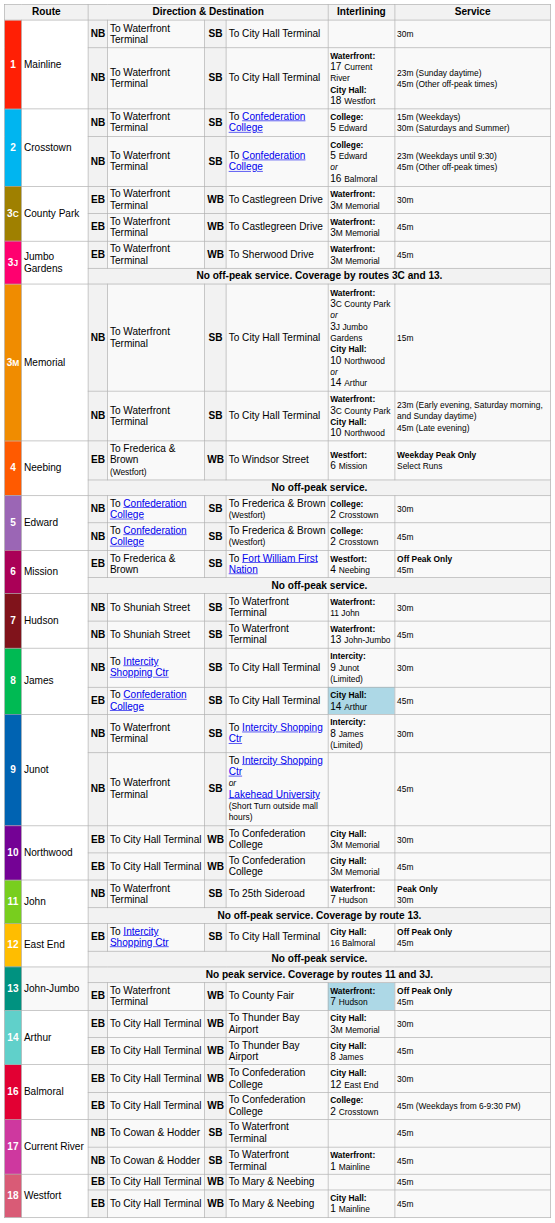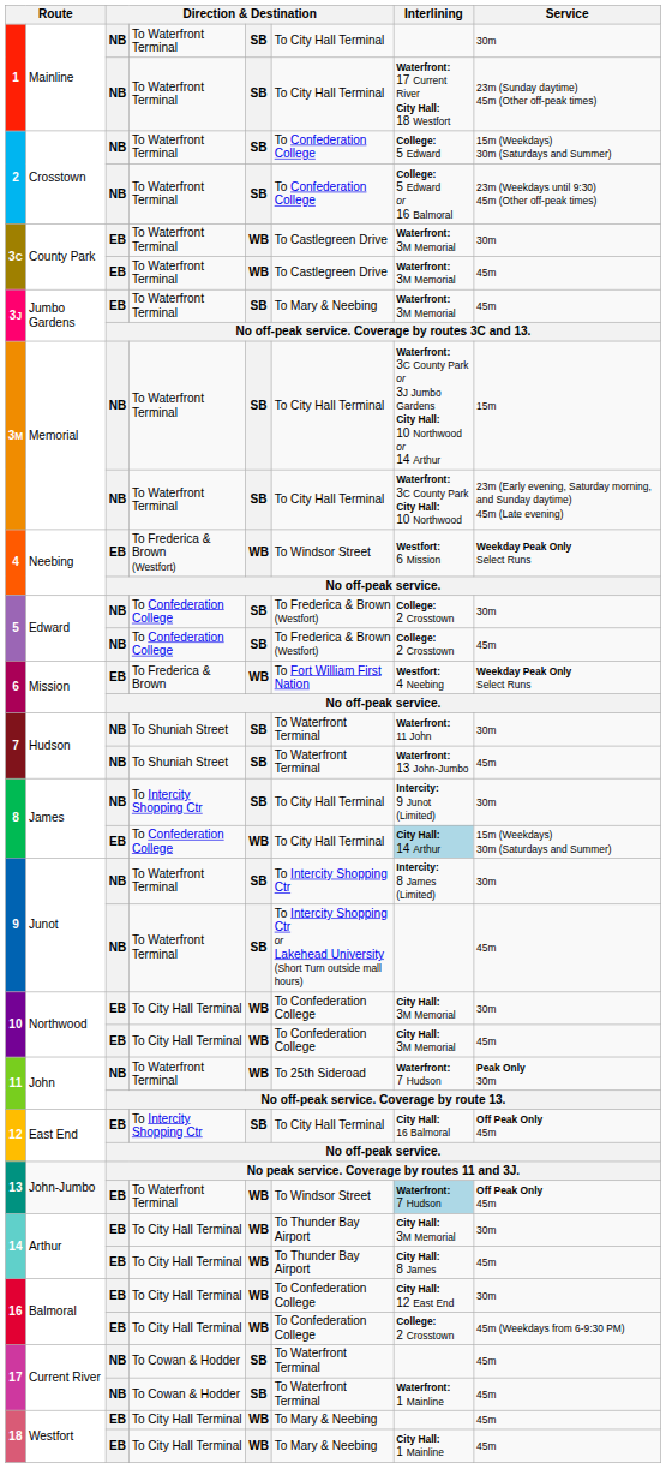 <table class=wikitable |>
 <tr>
 <th colspan=2>Route</th>
 <th colspan=4>Direction & Destination</th>
 <th>Interlining</th>
 <th>Service</th>
 </tr>
 <tr>
 <th rowspan="2" style="background:#FF1F05;color:white" align="center" valign="center">1</th>
 <td rowspan="2" style="background:white;color:black">Mainline</td>
 <th rowspan=1>NB</th>
 <td>To Waterfront Terminal</td>
 <th rowspan=1>SB</th>
 <td>To City Hall Terminal</td>
 <td></td>
 <td><small>30m</small></td>
 </tr>
 <tr>
 <th>NB</th>
 <td>To Waterfront Terminal</td>
 <th>SB</th>
 <td>To City Hall Terminal</td>
 <td><small><strong>Waterfront:</strong></small><br>17 <small>Current River</small><br><small><strong>City Hall:</strong></small><br>18 <small>Westfort</small></td>
 <td><small>23m (Sunday daytime)</small><br><small>45m (Other off-peak times)</small></td>
 </tr>
 <tr>
 <th rowspan="2" style="background:#00B5F0;color:white" align="center" valign="center">2</th>
 <td rowspan="2" style="background:white;color:black">Crosstown</td>
 <th rowspan="1">NB</th>
 <td>To Waterfront Terminal</td>
 <th rowspan="1">SB</th>
 <td>To <a href='#'>Confederation College</a></td>
 <td><small><strong>College:</strong></small><br>5 <small>Edward</small></td>
 <td><small>15m (Weekdays)</small><br><small>30m (Saturdays and Summer)</small></td>
 </tr>
 <tr>
 <th>NB</th>
 <td>To Waterfront Terminal</td>
 <th>SB</th>
 <td>To <a href='#'>Confederation College</a></td>
 <td><small><strong>College:</strong></small><br>5 <small>Edward</small><br><small><em>or</em></small><br>16 <small>Balmoral</small></td>
 <td><small>23m (Weekdays until 9:30)</small><br><small>45m (Other off-peak times)</small></td>
 </tr>
 <tr>
 <th rowspan="2" style="background:#9F8000;color:white" align="center" valign="center">3<small>C</small></th>
 <td rowspan="2" style="background:white;color:black">County Park</td>
 <th rowspan="1">EB</th>
 <td>To Waterfront Terminal</td>
 <th rowspan="1">WB</th>
 <td>To Castlegreen Drive</td>
 <td><small><strong>Waterfront:</strong></small><br>3<small>M Memorial</small></td>
 <td><small>30m</small></td>
 </tr>
 <tr>
 <th rowspan="1">EB</th>
 <td>To Waterfront Terminal</td>
 <th rowspan="1">WB</th>
 <td>To Castlegreen Drive</td>
 <td><small><strong>Waterfront:</strong></small><br>3<small>M Memorial</small></td>
 <td><small>45m</small></td>
 </tr>
 <tr>
 <th rowspan="2" style="background:#FF006F;color:white" align="center" valign="center">3<small>J</small></th>
 <td rowspan="2" style="background:white;color:black">Jumbo Gardens</td>
 <th rowspan="1">EB</th>
 <td>To Waterfront Terminal</td>
-<th rowspan="1">WB</th>
-<td>To Sherwood Drive</td>
+<th rowspan="1">SB</th>
+<td>To Mary & Neebing</td>
 <td><small><strong>Waterfront:</strong></small><br>3<small>M Memorial</small></td>
 <td><small>45m</small></td>
 </tr>
 <tr>
 <th colspan="6"><strong>No off-peak service. Coverage by routes 3C and 13.</strong></th>
 </tr>
 <tr>
 <th rowspan="2" style="background:#F08C00;color:white" align="center" valign="center">3<small>M</small></th>
 <td rowspan="2" style="background:white;color:black">Memorial</td>
 <th rowspan="1">NB</th>
 <td>To Waterfront Terminal</td>
 <th rowspan="1">SB</th>
 <td>To City Hall Terminal</td>
 <td><small><strong>Waterfront:</strong></small><br>3<small>C County Park</small><br><small><em>or</em></small><br>3<small>J Jumbo Gardens</small><br><small><strong>City Hall:</strong></small><br>10 <small>Northwood</small><br><small><em>or</em></small><br>14 <small>Arthur</small></td>
 <td><small>15m</small></td>
 </tr>
 <tr>
 <th rowspan="1">NB</th>
 <td>To Waterfront Terminal</td>
 <th rowspan="1">SB</th>
 <td>To City Hall Terminal</td>
 <td><small><strong>Waterfront:</strong></small><br>3<small>C County Park</small><br><small><strong>City Hall:</strong></small><br>10 <small>Northwood</small></td>
 <td><small>23m (Early evening, Saturday morning, and Sunday daytime)</small><br><small>45m (Late evening)</small></td>
 </tr>
 <tr>
 <th rowspan="2" style="background:#FF5A00;color:white" align="center" valign="center">4</th>
 <td rowspan="2" style="background:white;color:black">Neebing</td>
 <th rowspan="1">EB</th>
 <td>To Frederica & Brown<br><small>(Westfort)</small></td>
 <th rowspan="1">WB</th>
 <td>To Windsor Street</td>
 <td><small><strong>Westfort:</strong></small><br>6 <small>Mission</small></td>
 <td><strong><small>Weekday Peak Only</small></strong><br><small>Select Runs</small></td>
 </tr>
 <tr>
 <th colspan="6">No off-peak service.</th>
 </tr>
 <tr>
 <th rowspan="2" style="background:#9B66B5;color:white" align="center" valign="center">5</th>
 <td rowspan="2" style="background:white;color:black">Edward</td>
 <th rowspan="1">NB</th>
 <td>To <a href='#'>Confederation College</a></td>
 <th rowspan="1">SB</th>
 <td>To Frederica & Brown<br><small>(Westfort)</small></td>
 <td><small><strong>College:</strong></small><br>2 <small>Crosstown</small></td>
 <td><small>30m</small></td>
 </tr>
 <tr>
 <th rowspan="1">NB</th>
 <td>To <a href='#'>Confederation College</a></td>
 <th rowspan="1">SB</th>
 <td>To Frederica & Brown<br><small>(Westfort)</small></td>
 <td><small><strong>College:</strong></small><br>2 <small>Crosstown</small></td>
 <td><small>45m</small></td>
 </tr>
 <tr>
 <th rowspan="2" style="background:#AA0057;color:white" align="center" valign="center">6</th>
 <td rowspan="2" style="background:white;color:black">Mission</td>
 <th rowspan="1">EB</th>
 <td>To Frederica & Brown</td>
-<th rowspan="1">SB</th>
+<th rowspan="1">WB</th>
 <td>To <a href='#'>Fort William First Nation</a></td>
 <td><small><strong>Westfort:</strong></small><br>4 <small>Neebing</small></td>
-<td><strong><small>Off Peak Only</small></strong><br><small>45m</small></td>
+<td><strong><small>Weekday Peak Only</small></strong><br><small>Select Runs</small></td>
 </tr>
 <tr>
 <th colspan="6">No off-peak service.</th>
 </tr>
 <tr>
 <th rowspan="2" style="background:#80131B;color:white" align="center" valign="center">7</th>
 <td rowspan="2" style="background:white;color:black">Hudson</td>
 <th rowspan="1">NB</th>
 <td>To Shuniah Street</td>
 <th rowspan="1">SB</th>
 <td>To Waterfront Terminal</td>
 <td><small><strong>Waterfront:</strong></small><br><small>11 John</small></td>
 <td><small>30m</small></td>
 </tr>
 <tr>
 <th rowspan="1">NB</th>
 <td>To Shuniah Street</td>
 <th rowspan="1">SB</th>
 <td>To Waterfront Terminal</td>
 <td><small><strong>Waterfront:</strong></small><br>13 <small>John-Jumbo</small></td>
 <td><small>45m</small></td>
 </tr>
 <tr>
 <th rowspan="2" style="background:#00BA53;color:white" align="center" valign="center">8</th>
 <td rowspan="2" style="background:white;color:black">James</td>
 <th rowspan="1">NB</th>
 <td>To <a href='#'>Intercity Shopping Ctr</a></td>
 <th rowspan="1">SB</th>
 <td>To City Hall Terminal</td>
 <td><small><strong>Intercity:</strong></small><br>9 <small>Junot</small><br><small>(Limited)</small></td>
 <td><small>30m</small></td>
 </tr>
 <tr>
 <th rowspan="1">EB</th>
 <td>To <a href='#'>Confederation College</a></td>
-<th rowspan="1">SB</th>
+<th rowspan="1">WB</th>
 <td>To City Hall Terminal</td>
 <td style="background: lightblue;"><small><strong>City Hall:</strong></small><br>14 <small>Arthur</small></td>
-<td><small>45m</small></td>
+<td><small>15m (Weekdays)</small><br><small>30m (Saturdays and Summer)</small></td>
 </tr>
 <tr>
 <th rowspan="2" style="background:#0063B2;color:white" align="center" valign="center">9</th>
 <td rowspan="2" style="background:white;color:black">Junot</td>
 <th rowspan="1">NB</th>
 <td>To Waterfront Terminal</td>
 <th rowspan="1">SB</th>
 <td>To <a href='#'>Intercity Shopping Ctr</a></td>
 <td><small><strong>Intercity:</strong></small><br>8 <small>James</small><br><small>(Limited)</small></td>
 <td><small>30m</small></td>
 </tr>
 <tr>
 <th rowspan="1">NB</th>
 <td>To Waterfront Terminal</td>
 <th rowspan="1">SB</th>
 <td>To <a href='#'>Intercity Shopping Ctr</a><br><small><em>or</em></small><br><a href='#'>Lakehead University</a><br><small>(Short Turn outside mall hours)</small></td>
 <td></td>
 <td><small>45m</small></td>
 </tr>
 <tr>
 <th rowspan="2" style="background:#740295;color:white" align="center" valign="center">10</th>
 <td rowspan="2" style="background:white;color:black">Northwood</td>
 <th rowspan="1">EB</th>
 <td>To City Hall Terminal</td>
 <th rowspan="1">WB</th>
 <td>To Confederation College</td>
 <td><small><strong>City Hall:</strong></small><br>3<small>M Memorial</small></td>
 <td><small>30m</small></td>
 </tr>
 <tr>
 <th rowspan="1">EB</th>
 <td>To City Hall Terminal</td>
 <th rowspan="1">WB</th>
 <td>To Confederation College</td>
 <td><small><strong>City Hall:</strong></small><br>3<small>M Memorial</small></td>
 <td><small>45m</small></td>
 </tr>
 <tr>
 <th rowspan="2" style="background:#78CE1E;color:white" align="center" valign="center">11</th>
 <td rowspan="2" style="background:white;color:black">John</td>
 <th rowspan="1">NB</th>
 <td>To Waterfront Terminal</td>
-<th rowspan="1">SB</th>
+<th rowspan="1">WB</th>
 <td>To 25th Sideroad</td>
 <td><small><strong>Waterfront:</strong></small><br>7 <small>Hudson</small></td>
 <td><strong><small>Peak Only</small></strong><br><small>30m</small></td>
 </tr>
 <tr>
 <th colspan="6">No off-peak service. Coverage by route 13.</th>
 </tr>
 <tr>
 <th rowspan="2" style="background:#FFBD00;color:white" align="center" valign="center">12</th>
 <td rowspan="2" style="background:white;color:black">East End</td>
 <th rowspan="1">EB</th>
 <td>To <a href='#'>Intercity Shopping Ctr</a></td>
 <th rowspan="1">SB</th>
 <td>To City Hall Terminal</td>
 <td><small><strong>City Hall:</strong></small><br><small>16 Balmoral</small></td>
 <td><strong><small>Off Peak Only</small></strong><br><small>45m</small></td>
 </tr>
 <tr>
 <th colspan="6">No off-peak service.</th>
 </tr>
 <tr>
 <th rowspan="2" style="background:#009280;color:white" align="center" valign="center">13</th>
 <td rowspan="2">John-Jumbo</td>
 <th colspan="6">No peak service. Coverage by routes 11 and 3J.</th>
 </tr>
 <tr>
 <th rowspan="1">EB</th>
 <td>To Waterfront Terminal</td>
 <th rowspan="1">WB</th>
-<td>To County Fair</td>
+<td>To Windsor Street</td>
 <td style="background: lightblue;"><small><strong>Waterfront:</strong></small><br>7 <small>Hudson</small></td>
 <td><strong><small>Off Peak Only</small></strong><br><small>45m</small></td>
 </tr>
 <tr>
 <th rowspan="2" style="background:#60D0CA;color:white" align="center" valign="center">14 </th>
 <td rowspan="2" style="background:white;color:black">Arthur</td>
 <th rowspan="1">EB</th>
 <td>To City Hall Terminal</td>
 <th rowspan="1">WB</th>
 <td>To Thunder Bay Airport</td>
 <td><small><strong>City Hall:</strong></small><br>3<small>M Memorial</small></td>
 <td><small>30m</small></td>
 </tr>
 <tr>
 <th rowspan="1">EB</th>
 <td>To City Hall Terminal</td>
 <th rowspan="1">WB</th>
 <td>To Thunder Bay Airport</td>
 <td><small><strong>City Hall:</strong></small><br>8 <small>James</small></td>
 <td><small>45m</small></td>
 </tr>
 <tr>
 <th rowspan="2" style="background:#E20033;color:white" align="center" valign="center">16</th>
 <td rowspan="2" style="background:white;color:black">Balmoral</td>
 <th rowspan="1">EB</th>
 <td>To City Hall Terminal</td>
 <th rowspan="1">WB</th>
 <td>To Confederation College</td>
 <td><small><strong>City Hall:</strong></small><br>12 <small>East End</small></td>
 <td><small>30m</small></td>
 </tr>
 <tr>
 <th rowspan="1">EB</th>
 <td>To City Hall Terminal</td>
 <th rowspan="1">WB</th>
 <td>To Confederation College</td>
 <td><small><strong>College:</strong></small><br>2 <small>Crosstown</small></td>
 <td><small>45m (Weekdays from 6-9:30 PM)</small></td>
 </tr>
 <tr>
 <th rowspan="2" style="background:#CE389F;color:white" align="center" valign="center">17</th>
 <td rowspan="2" style="background:white;color:black">Current River</td>
 <th rowspan=1>NB</th>
 <td>To Cowan & Hodder</td>
 <th rowspan=1>SB</th>
 <td>To Waterfront Terminal</td>
 <td></td>
 <td><small>45m</small></td>
 </tr>
 <tr>
 <th rowspan=1>NB</th>
 <td>To Cowan & Hodder</td>
 <th rowspan=1>SB</th>
 <td>To Waterfront Terminal</td>
 <td><small><strong>Waterfront:</strong></small><br>1 <small>Mainline</small></td>
 <td><small>45m</small></td>
 </tr>
 <tr>
 <th rowspan="2" style="background:#D95B76;color:white" align="center" valign="center">18</th>
 <td rowspan="2" style="background:white;color:black">Westfort</td>
 <th rowspan="1">EB</th>
 <td>To City Hall Terminal</td>
 <th rowspan="1">WB</th>
 <td>To Mary & Neebing</td>
 <td></td>
 <td><small>45m</small></td>
 </tr>
 <tr>
 <th rowspan="1">EB</th>
 <td>To City Hall Terminal</td>
 <th rowspan="1">WB</th>
 <td>To Mary & Neebing</td>
 <td><small><strong>City Hall:</strong></small><br>1 <small>Mainline</small></td>
 <td><small>45m</small></td>
 </tr>
 </table>
